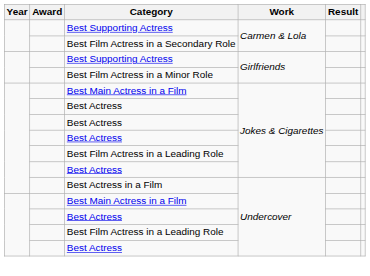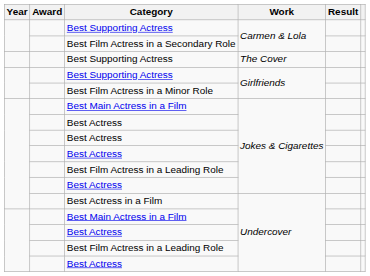 <table class="wikitable sortable plainrowheaders">
 <tr>
 <th>Year</th>
 <th>Award</th>
 <th>Category</th>
 <th>Work</th>
 <th>Result</th>
 <th scope="col" class="unsortable"></th>
 </tr>
 <tr>
 <td rowspan = "2"></td>
 <td></td>
 <td><a href='#'>Best Supporting Actress</a></td>
 <td rowspan = "2"><em>Carmen & Lola</em></td>
 <td></td>
 <td align = "center"></td>
 </tr>
 <tr>
 <td></td>
 <td>Best Film Actress in a Secondary Role</td>
+<td></td>
+<td align = "center"></td>
+</tr>
+<tr>
+<td></td>
+<td></td>
+<td>Best Supporting Actress</td>
+<td><em>The Cover</em></td>
 <td></td>
 <td align = "center"></td>
 </tr>
 <tr>
 <td rowspan = "2"></td>
 <td></td>
 <td><a href='#'>Best Supporting Actress</a></td>
 <td rowspan = "2"><em>Girlfriends</em></td>
 <td></td>
 <td align = "center"></td>
 </tr>
 <tr>
 <td></td>
 <td>Best Film Actress in a Minor Role</td>
 <td></td>
 <td align = "center"></td>
 </tr>
 <tr>
 <td rowspan = "7"></td>
 <td></td>
 <td><a href='#'>Best Main Actress in a Film</a></td>
 <td rowspan = "6"><em>Jokes & Cigarettes</em></td>
 <td></td>
 <td></td>
 </tr>
 <tr>
 <td></td>
 <td>Best Actress</td>
 <td></td>
 <td></td>
 </tr>
 <tr>
 <td></td>
 <td>Best Actress</td>
 <td></td>
 <td></td>
 </tr>
 <tr>
 <td></td>
 <td><a href='#'>Best Actress</a></td>
 <td></td>
 <td></td>
 </tr>
 <tr>
 <td></td>
 <td>Best Film Actress in a Leading Role</td>
 <td></td>
 <td></td>
 </tr>
 <tr>
 <td></td>
 <td><a href='#'>Best Actress</a></td>
 <td></td>
 <td></td>
 </tr>
 <tr>
 <td></td>
 <td>Best Actress in a Film</td>
 <td rowspan = "5"><em>Undercover</em></td>
 <td></td>
 <td></td>
 </tr>
 <tr>
 <td rowspan = "4"></td>
 <td></td>
 <td><a href='#'>Best Main Actress in a Film</a></td>
 <td></td>
 <td></td>
 </tr>
 <tr>
 <td></td>
 <td><a href='#'>Best Actress</a></td>
 <td></td>
 <td></td>
 </tr>
 <tr>
 <td></td>
 <td>Best Film Actress in a Leading Role</td>
 <td></td>
 <td></td>
 </tr>
 <tr>
 <td></td>
 <td><a href='#'>Best Actress</a></td>
 <td></td>
 <td></td>
 </tr>
 </table>
